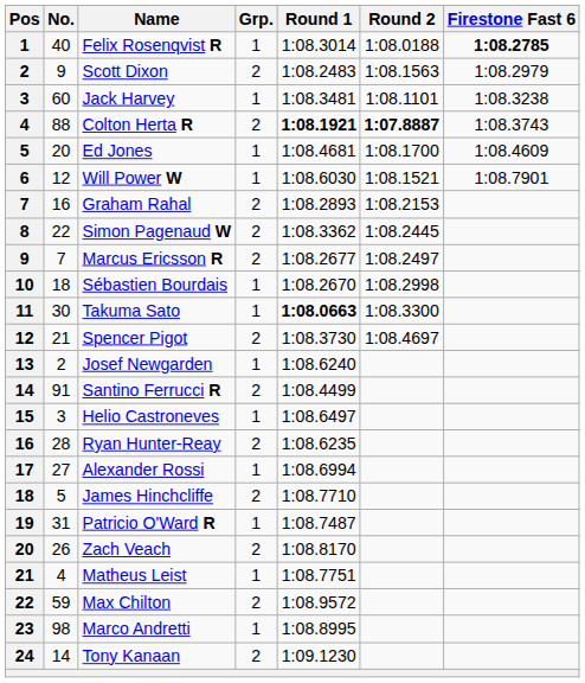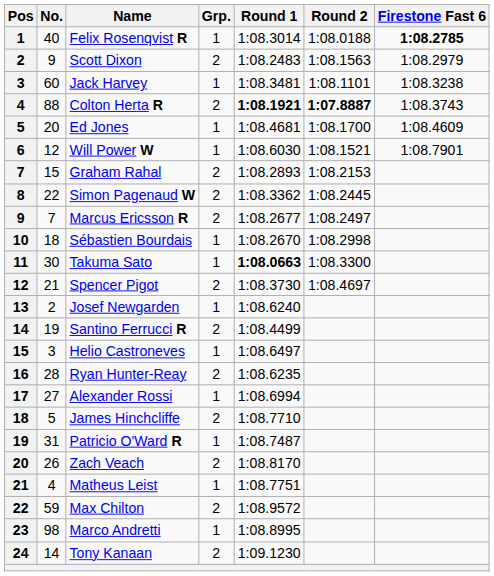 <table class="wikitable sortable" style="text-align:center; font-size: 95%;">
 <tr>
 <th>Pos</th>
 <th>No.</th>
 <th>Name</th>
 <th>Grp.</th>
 <th>Round 1</th>
 <th>Round 2</th>
 <th><a href='#'>Firestone</a> Fast 6</th>
 </tr>
 <tr>
 <th scope="row">1</th>
 <td>40</td>
 <td align="left"> <a href='#'>Felix Rosenqvist</a> <strong><span>R</span></strong></td>
 <td>1</td>
 <td>1:08.3014</td>
 <td>1:08.0188</td>
 <td><strong>1:08.2785</strong></td>
 </tr>
 <tr>
 <th scope="row">2</th>
 <td>9</td>
 <td align="left"> <a href='#'>Scott Dixon</a></td>
 <td>2</td>
 <td>1:08.2483</td>
 <td>1:08.1563</td>
 <td>1:08.2979</td>
 </tr>
 <tr>
 <th scope="row">3</th>
 <td>60</td>
 <td align="left"> <a href='#'>Jack Harvey</a></td>
 <td>1</td>
 <td>1:08.3481</td>
 <td>1:08.1101</td>
 <td>1:08.3238</td>
 </tr>
 <tr>
 <th scope="row">4</th>
 <td>88</td>
 <td align="left"> <a href='#'>Colton Herta</a> <strong><span>R</span></strong></td>
 <td>2</td>
 <td><strong>1:08.1921</strong></td>
 <td><strong>1:07.8887</strong></td>
 <td>1:08.3743</td>
 </tr>
 <tr>
 <th scope="row">5</th>
 <td>20</td>
 <td align="left"> <a href='#'>Ed Jones</a></td>
 <td>1</td>
 <td>1:08.4681</td>
 <td>1:08.1700</td>
 <td>1:08.4609</td>
 </tr>
 <tr>
 <th scope="row">6</th>
 <td>12</td>
 <td align="left"> <a href='#'>Will Power</a> <strong><span>W</span></strong></td>
 <td>1</td>
 <td>1:08.6030</td>
 <td>1:08.1521</td>
 <td>1:08.7901</td>
 </tr>
 <tr>
 <th scope="row">7</th>
-<td>16</td>
+<td>15</td>
 <td align="left"> <a href='#'>Graham Rahal</a></td>
 <td>2</td>
 <td>1:08.2893</td>
 <td>1:08.2153</td>
 <td></td>
 </tr>
 <tr>
 <th scope="row">8</th>
 <td>22</td>
 <td align="left"> <a href='#'>Simon Pagenaud</a> <strong><span>W</span></strong></td>
 <td>2</td>
 <td>1:08.3362</td>
 <td>1:08.2445</td>
 <td></td>
 </tr>
 <tr>
 <th scope="row">9</th>
 <td>7</td>
 <td align="left"> <a href='#'>Marcus Ericsson</a> <strong><span>R</span></strong></td>
 <td>2</td>
 <td>1:08.2677</td>
 <td>1:08.2497</td>
 <td></td>
 </tr>
 <tr>
 <th scope="row">10</th>
 <td>18</td>
 <td align="left"> <a href='#'>Sébastien Bourdais</a></td>
 <td>1</td>
 <td>1:08.2670</td>
 <td>1:08.2998</td>
 <td></td>
 </tr>
 <tr>
 <th scope="row">11</th>
 <td>30</td>
 <td align="left"> <a href='#'>Takuma Sato</a></td>
 <td>1</td>
 <td><strong>1:08.0663</strong></td>
 <td>1:08.3300</td>
 <td></td>
 </tr>
 <tr>
 <th scope="row">12</th>
 <td>21</td>
 <td align="left"> <a href='#'>Spencer Pigot</a></td>
 <td>2</td>
 <td>1:08.3730</td>
 <td>1:08.4697</td>
 <td></td>
 </tr>
 <tr>
 <th scope="row">13</th>
 <td>2</td>
 <td align="left"> <a href='#'>Josef Newgarden</a></td>
 <td>1</td>
 <td>1:08.6240</td>
 <td></td>
 <td></td>
 </tr>
 <tr>
 <th scope="row">14</th>
-<td>91</td>
+<td>19</td>
 <td align="left"> <a href='#'>Santino Ferrucci</a> <strong><span>R</span></strong></td>
 <td>2</td>
 <td>1:08.4499</td>
 <td></td>
 <td></td>
 </tr>
 <tr>
 <th scope="row">15</th>
 <td>3</td>
 <td align="left"> <a href='#'>Helio Castroneves</a></td>
 <td>1</td>
 <td>1:08.6497</td>
 <td></td>
 <td></td>
 </tr>
 <tr>
 <th scope="row">16</th>
 <td>28</td>
 <td align="left"> <a href='#'>Ryan Hunter-Reay</a></td>
 <td>2</td>
 <td>1:08.6235</td>
 <td></td>
 <td></td>
 </tr>
 <tr>
 <th>17</th>
 <td>27</td>
 <td align="left"> <a href='#'>Alexander Rossi</a></td>
 <td>1</td>
 <td>1:08.6994</td>
 <td></td>
 <td></td>
 </tr>
 <tr>
 <th scope="row">18</th>
 <td>5</td>
 <td align="left"> <a href='#'>James Hinchcliffe</a></td>
 <td>2</td>
 <td>1:08.7710</td>
 <td></td>
 <td></td>
 </tr>
 <tr>
 <th>19</th>
 <td>31</td>
 <td align="left"> <a href='#'>Patricio O'Ward</a> <strong><span>R</span></strong></td>
 <td>1</td>
 <td>1:08.7487</td>
 <td></td>
 <td></td>
 </tr>
 <tr>
 <th scope="row">20</th>
 <td>26</td>
 <td align="left"> <a href='#'>Zach Veach</a></td>
 <td>2</td>
 <td>1:08.8170</td>
 <td></td>
 <td></td>
 </tr>
 <tr>
 <th scope="row">21</th>
 <td>4</td>
 <td align="left"> <a href='#'>Matheus Leist</a></td>
 <td>1</td>
 <td>1:08.7751</td>
 <td></td>
 <td></td>
 </tr>
 <tr>
 <th scope="row">22</th>
 <td>59</td>
 <td align="left"> <a href='#'>Max Chilton</a></td>
 <td>2</td>
 <td>1:08.9572</td>
 <td></td>
 <td></td>
 </tr>
 <tr>
 <th scope="row">23</th>
 <td>98</td>
 <td align="left"> <a href='#'>Marco Andretti</a></td>
 <td>1</td>
 <td>1:08.8995</td>
 <td></td>
 <td></td>
 </tr>
 <tr>
 <th>24</th>
 <td>14</td>
 <td align="left"> <a href='#'>Tony Kanaan</a></td>
 <td>2</td>
 <td>1:09.1230</td>
 <td></td>
 <td></td>
 </tr>
 <tr>
 <th colspan="11"> </th>
 </tr>
 </table>
